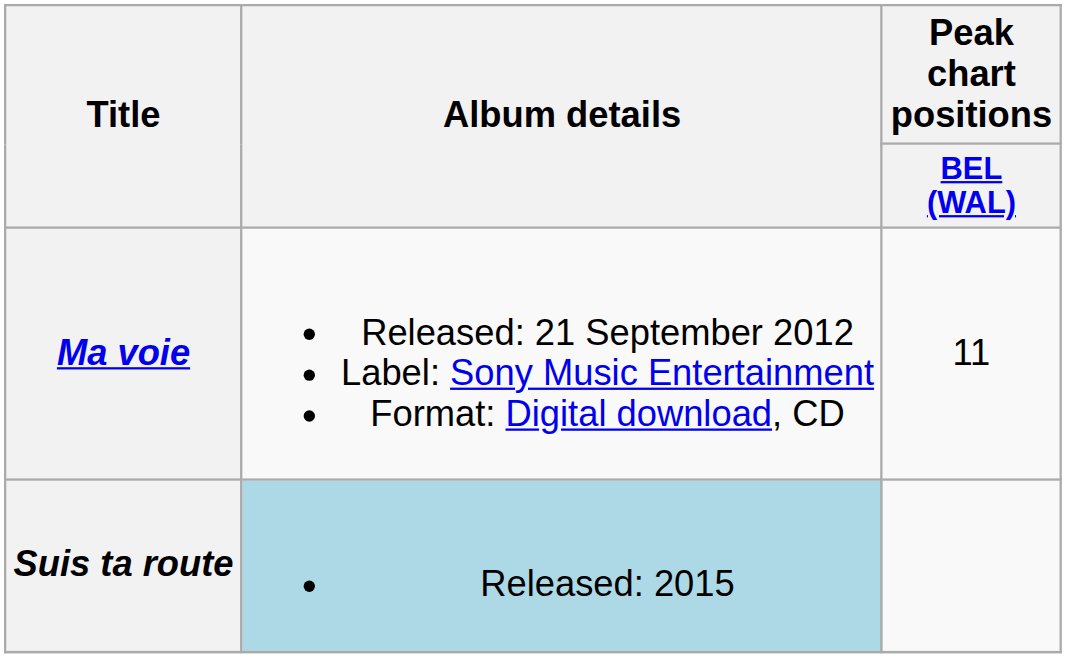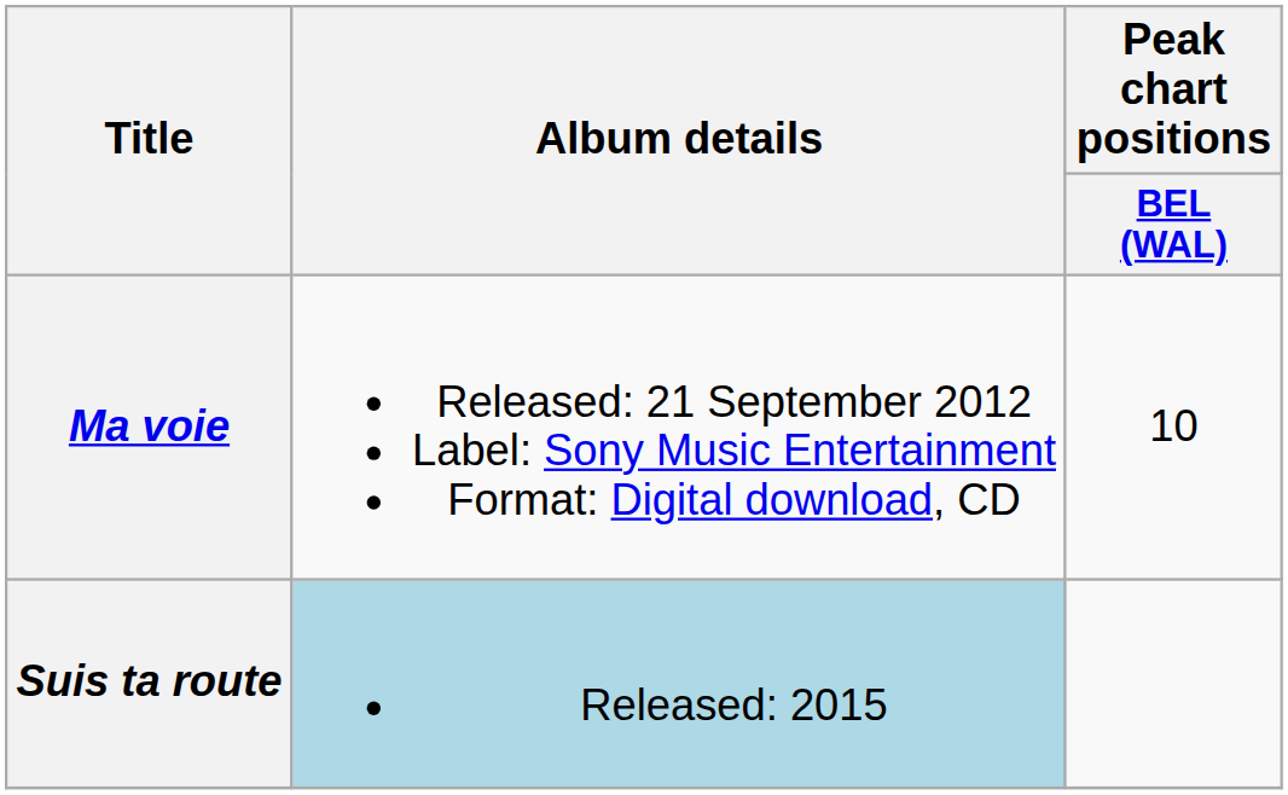 <table class="wikitable plainrowheaders" style="text-align:center;" border="1">
 <tr>
 <th scope="col" rowspan="2">Title</th>
 <th scope="col" rowspan="2">Album details</th>
 <th scope="col" colspan="1">Peak chart positions</th>
 </tr>
 <tr>
 <th scope="col" style="width:3em;font-size:85%;"><a href='#'>BEL<br>(WAL)</a><br></th>
 </tr>
 <tr>
 <th scope="row"><em><a href='#'>Ma voie</a></em></th>
 <td><br><ul><li>Released: 21 September 2012</li><li>Label: <a href='#'>Sony Music Entertainment</a></li><li>Format: <a href='#'>Digital download</a>, CD</li></ul></td>
-<td>11</td>
+<td>10</td>
 </tr>
 <tr>
 <th scope="row"><em>Suis ta route</em></th>
 <td style="background: lightblue;"><br><ul><li>Released: 2015</li></ul></td>
 <td></td>
 </tr>
 <tr>
 </tr>
 </table>
